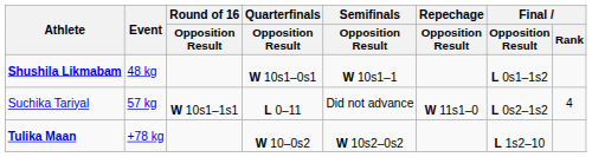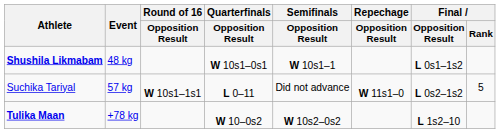 <table class=wikitable style="text-align:center; font-size:90%">
 <tr>
 <th rowspan="2">Athlete</th>
 <th rowspan="2">Event</th>
 <th>Round of 16</th>
 <th>Quarterfinals</th>
 <th>Semifinals</th>
 <th>Repechage</th>
 <th colspan=2>Final / </th>
 </tr>
 <tr style="font-size:95%">
 <th>Opposition<br>Result</th>
 <th>Opposition<br>Result</th>
 <th>Opposition<br>Result</th>
 <th>Opposition<br>Result</th>
 <th>Opposition<br>Result</th>
 <th>Rank</th>
 </tr>
 <tr>
 <td align=left><strong><a href='#'>Shushila Likmabam</a></strong></td>
 <td align=left><a href='#'>48 kg</a></td>
 <td></td>
 <td><br><strong>W</strong> 10s1–0s1</td>
 <td><br><strong>W</strong> 10s1–1</td>
 <td></td>
 <td><br><strong>L</strong>  0s1–1s2</td>
 <td></td>
 </tr>
 <tr>
 <td align=left><a href='#'>Suchika Tariyal</a></td>
 <td align=left><a href='#'>57 kg</a></td>
 <td><br><strong>W</strong> 10s1–1s1</td>
 <td><br><strong>L</strong> 0–11</td>
 <td>Did not advance</td>
 <td><br><strong>W</strong> 11s1–0</td>
 <td><br><strong>L</strong> 0s2–1s2</td>
-<td>4</td>
+<td>5</td>
 </tr>
 <tr>
 <td align=left><strong><a href='#'>Tulika Maan</a></strong></td>
 <td align=left><a href='#'>+78 kg</a></td>
 <td></td>
 <td><br><strong>W</strong> 10–0s2</td>
 <td><br><strong>W</strong> 10s2–0s2</td>
 <td></td>
 <td><br><strong>L</strong> 1s2–10</td>
 <td></td>
 </tr>
 </table>
